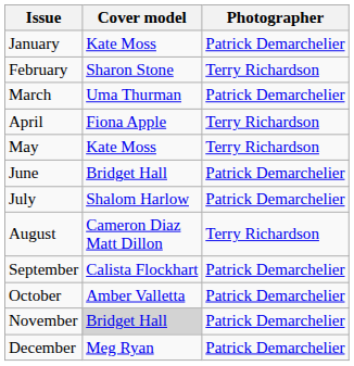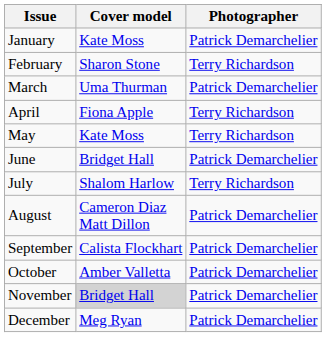 <table class="sortable wikitable">
 <tr>
 <th>Issue</th>
 <th>Cover model</th>
 <th>Photographer</th>
 </tr>
 <tr>
 <td>January</td>
 <td><a href='#'>Kate Moss</a></td>
 <td><a href='#'>Patrick Demarchelier</a></td>
 </tr>
 <tr>
 <td>February</td>
 <td><a href='#'>Sharon Stone</a></td>
 <td><a href='#'>Terry Richardson</a></td>
 </tr>
 <tr>
 <td>March</td>
 <td><a href='#'>Uma Thurman</a></td>
 <td><a href='#'>Patrick Demarchelier</a></td>
 </tr>
 <tr>
 <td>April</td>
 <td><a href='#'>Fiona Apple</a></td>
 <td><a href='#'>Terry Richardson</a></td>
 </tr>
 <tr>
 <td>May</td>
 <td><a href='#'>Kate Moss</a></td>
 <td><a href='#'>Terry Richardson</a></td>
 </tr>
 <tr>
 <td>June</td>
 <td><a href='#'>Bridget Hall</a></td>
 <td><a href='#'>Patrick Demarchelier</a></td>
 </tr>
 <tr>
 <td>July</td>
 <td><a href='#'>Shalom Harlow</a></td>
-<td><a href='#'>Patrick Demarchelier</a></td>
+<td><a href='#'>Terry Richardson</a></td>
 </tr>
 <tr>
 <td>August</td>
 <td><a href='#'>Cameron Diaz</a><br><a href='#'>Matt Dillon</a></td>
-<td><a href='#'>Terry Richardson</a></td>
+<td><a href='#'>Patrick Demarchelier</a></td>
 </tr>
 <tr>
 <td>September</td>
 <td><a href='#'>Calista Flockhart</a></td>
 <td><a href='#'>Patrick Demarchelier</a></td>
 </tr>
 <tr>
 <td>October</td>
 <td><a href='#'>Amber Valletta</a></td>
 <td><a href='#'>Patrick Demarchelier</a></td>
 </tr>
 <tr>
 <td>November</td>
 <td style="background: lightgrey;"><a href='#'>Bridget Hall</a></td>
 <td><a href='#'>Patrick Demarchelier</a></td>
 </tr>
 <tr>
 <td>December</td>
 <td><a href='#'>Meg Ryan</a></td>
 <td><a href='#'>Patrick Demarchelier</a></td>
 </tr>
 </table>
